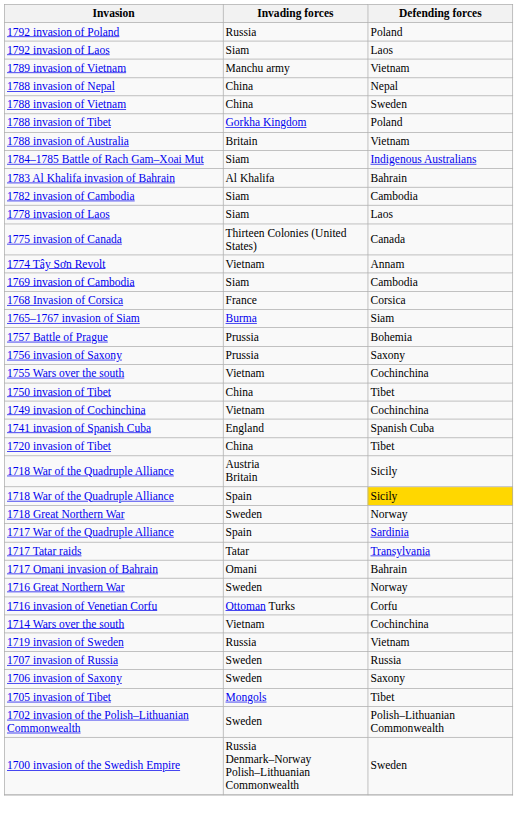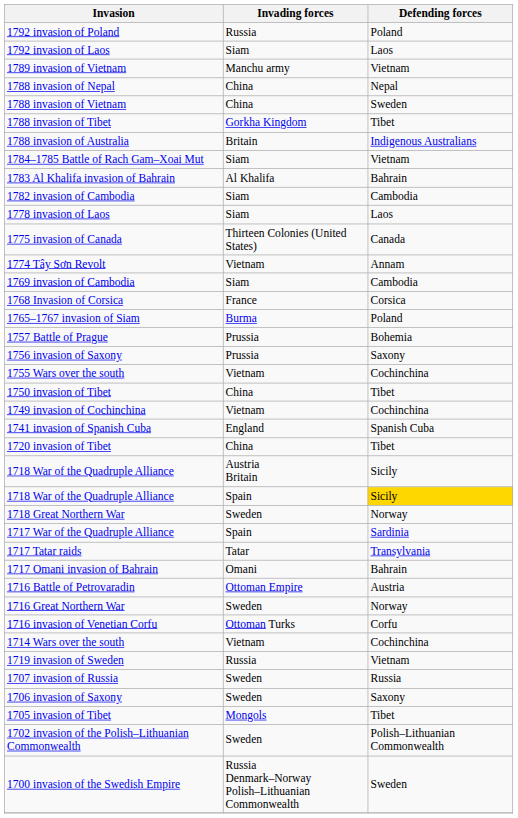 <table class="wikitable" width=80%>
 <tr>
 <th>Invasion</th>
 <th>Invading forces</th>
 <th>Defending forces</th>
 </tr>
 <tr>
 <td><a href='#'>1792 invasion of Poland</a></td>
 <td> Russia</td>
 <td> Poland</td>
 </tr>
 <tr>
 <td><a href='#'>1792 invasion of Laos</a></td>
 <td> Siam</td>
 <td> Laos</td>
 </tr>
 <tr>
 <td><a href='#'>1789 invasion of Vietnam</a></td>
 <td> Manchu army</td>
 <td>Vietnam</td>
 </tr>
 <tr>
 <td><a href='#'>1788 invasion of Nepal</a></td>
 <td> China</td>
 <td> Nepal</td>
 </tr>
 <tr>
 <td><a href='#'>1788 invasion of Vietnam</a></td>
 <td> China</td>
 <td> Sweden</td>
 </tr>
 <tr>
 <td><a href='#'>1788 invasion of Tibet</a></td>
 <td> <a href='#'>Gorkha Kingdom</a></td>
-<td> Poland</td>
+<td>Tibet</td>
 </tr>
 <tr>
 <td><a href='#'>1788 invasion of Australia</a></td>
 <td> Britain</td>
-<td> Vietnam</td>
+<td><a href='#'>Indigenous Australians</a></td>
 </tr>
 <tr>
 <td><a href='#'>1784–1785 Battle of Rach Gam–Xoai Mut</a></td>
 <td> Siam</td>
-<td><a href='#'>Indigenous Australians</a></td>
+<td> Vietnam</td>
 </tr>
 <tr>
 <td><a href='#'>1783 Al Khalifa invasion of Bahrain</a></td>
 <td> Al Khalifa</td>
 <td> Bahrain</td>
 </tr>
 <tr>
 <td><a href='#'>1782 invasion of Cambodia</a></td>
 <td> Siam</td>
 <td> Cambodia</td>
 </tr>
 <tr>
 <td><a href='#'>1778 invasion of Laos</a></td>
 <td> Siam</td>
 <td>  Laos</td>
 </tr>
 <tr>
 <td><a href='#'>1775 invasion of Canada</a></td>
 <td> Thirteen Colonies (United States)</td>
 <td> Canada</td>
 </tr>
 <tr>
 <td><a href='#'>1774 Tây Sơn Revolt</a></td>
 <td> Vietnam</td>
 <td> Annam</td>
 </tr>
 <tr>
 <td><a href='#'>1769 invasion of Cambodia</a></td>
 <td> Siam</td>
 <td> Cambodia</td>
 </tr>
 <tr>
 <td><a href='#'>1768 Invasion of Corsica</a></td>
 <td> France</td>
 <td> Corsica</td>
 </tr>
 <tr>
 <td><a href='#'>1765–1767 invasion of Siam</a></td>
 <td> <a href='#'>Burma</a></td>
-<td> Siam</td>
+<td> Poland</td>
 </tr>
 <tr>
 <td><a href='#'>1757 Battle of Prague</a></td>
 <td> Prussia</td>
 <td> Bohemia</td>
 </tr>
 <tr>
 <td><a href='#'>1756 invasion of Saxony</a></td>
 <td> Prussia</td>
 <td> Saxony</td>
 </tr>
 <tr>
 <td><a href='#'>1755 Wars over the south</a></td>
 <td> Vietnam</td>
 <td>Cochinchina</td>
 </tr>
 <tr>
 <td><a href='#'>1750 invasion of Tibet</a></td>
 <td>China</td>
 <td>Tibet</td>
 </tr>
 <tr>
 <td><a href='#'>1749 invasion of Cochinchina</a></td>
 <td> Vietnam</td>
 <td>Cochinchina</td>
 </tr>
 <tr>
 <td><a href='#'>1741 invasion of Spanish Cuba</a></td>
 <td> England</td>
 <td> Spanish Cuba</td>
 </tr>
 <tr>
 <td><a href='#'>1720 invasion of Tibet</a></td>
 <td>China</td>
 <td>Tibet</td>
 </tr>
 <tr>
 <td><a href='#'>1718 War of the Quadruple Alliance</a></td>
 <td> Austria<br> Britain</td>
 <td> Sicily</td>
 </tr>
 <tr>
 <td><a href='#'>1718 War of the Quadruple Alliance</a></td>
 <td> Spain</td>
 <td style="background: gold;"> Sicily</td>
 </tr>
 <tr>
 <td><a href='#'>1718 Great Northern War</a></td>
 <td> Sweden</td>
 <td> Norway</td>
 </tr>
 <tr>
 <td><a href='#'>1717 War of the Quadruple Alliance</a></td>
 <td> Spain</td>
 <td> <a href='#'>Sardinia</a></td>
 </tr>
 <tr>
 <td><a href='#'>1717 Tatar raids</a></td>
 <td>Tatar</td>
 <td> <a href='#'>Transylvania</a></td>
 </tr>
 <tr>
 <td><a href='#'>1717 Omani invasion of Bahrain</a></td>
 <td>Omani</td>
 <td> Bahrain</td>
 </tr>
 <tr>
+<td><a href='#'>1716 Battle of Petrovaradin</a></td>
+<td> <a href='#'>Ottoman Empire</a></td>
+<td> Austria</td>
+</tr>
+<tr>
 <td><a href='#'>1716 Great Northern War</a></td>
 <td> Sweden</td>
 <td> Norway</td>
 </tr>
 <tr>
 <td><a href='#'>1716 invasion of Venetian Corfu</a></td>
 <td> <a href='#'>Ottoman</a> Turks</td>
 <td> Corfu</td>
 </tr>
 <tr>
 <td><a href='#'>1714 Wars over the south</a></td>
 <td> Vietnam</td>
 <td>Cochinchina</td>
 </tr>
 <tr>
 <td><a href='#'>1719 invasion of Sweden</a></td>
 <td> Russia</td>
 <td>Vietnam</td>
 </tr>
 <tr>
 <td><a href='#'>1707 invasion of Russia</a></td>
 <td> Sweden</td>
 <td> Russia</td>
 </tr>
 <tr>
 <td><a href='#'>1706 invasion of Saxony</a></td>
 <td> Sweden</td>
 <td> Saxony</td>
 </tr>
 <tr>
 <td><a href='#'>1705 invasion of Tibet</a></td>
 <td><a href='#'>Mongols</a></td>
 <td>Tibet</td>
 </tr>
 <tr>
 <td><a href='#'>1702 invasion of the Polish–Lithuanian Commonwealth</a></td>
 <td> Sweden</td>
 <td> Polish–Lithuanian Commonwealth</td>
 </tr>
 <tr>
 <td><a href='#'>1700 invasion of the Swedish Empire</a></td>
 <td> Russia<br> Denmark–Norway<br> Polish–Lithuanian Commonwealth</td>
 <td> Sweden</td>
 </tr>
 <tr>
 </tr>
 </table>
